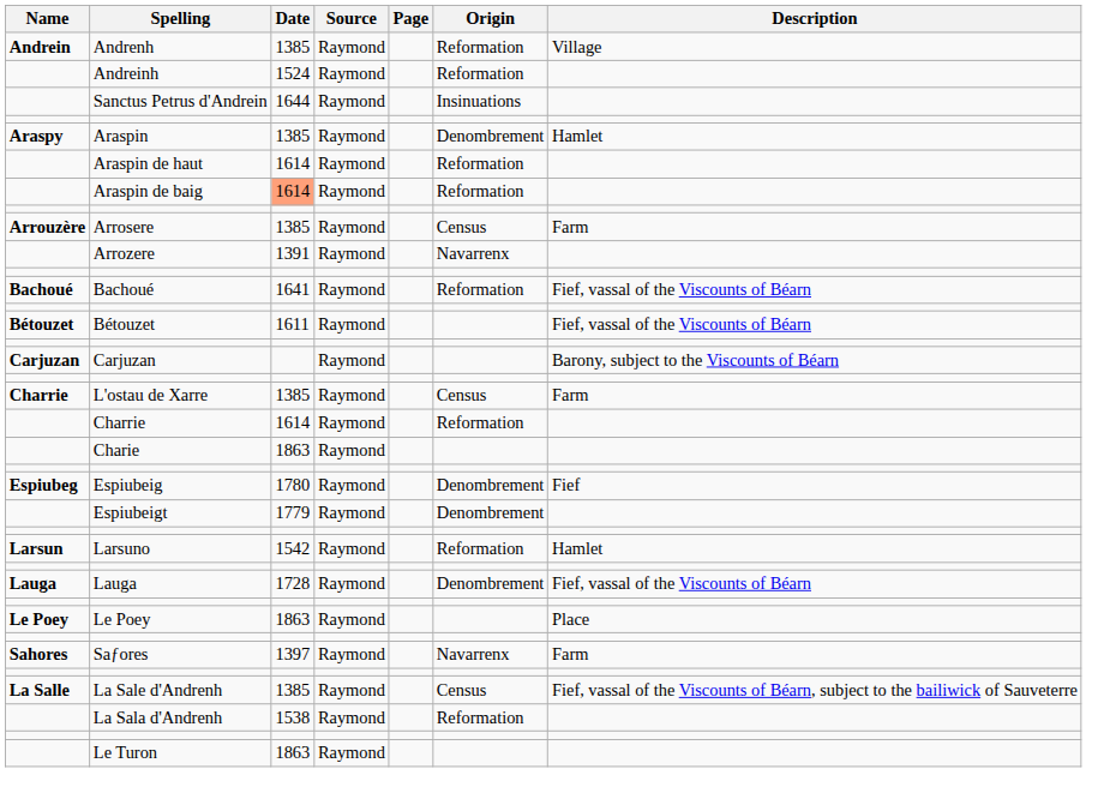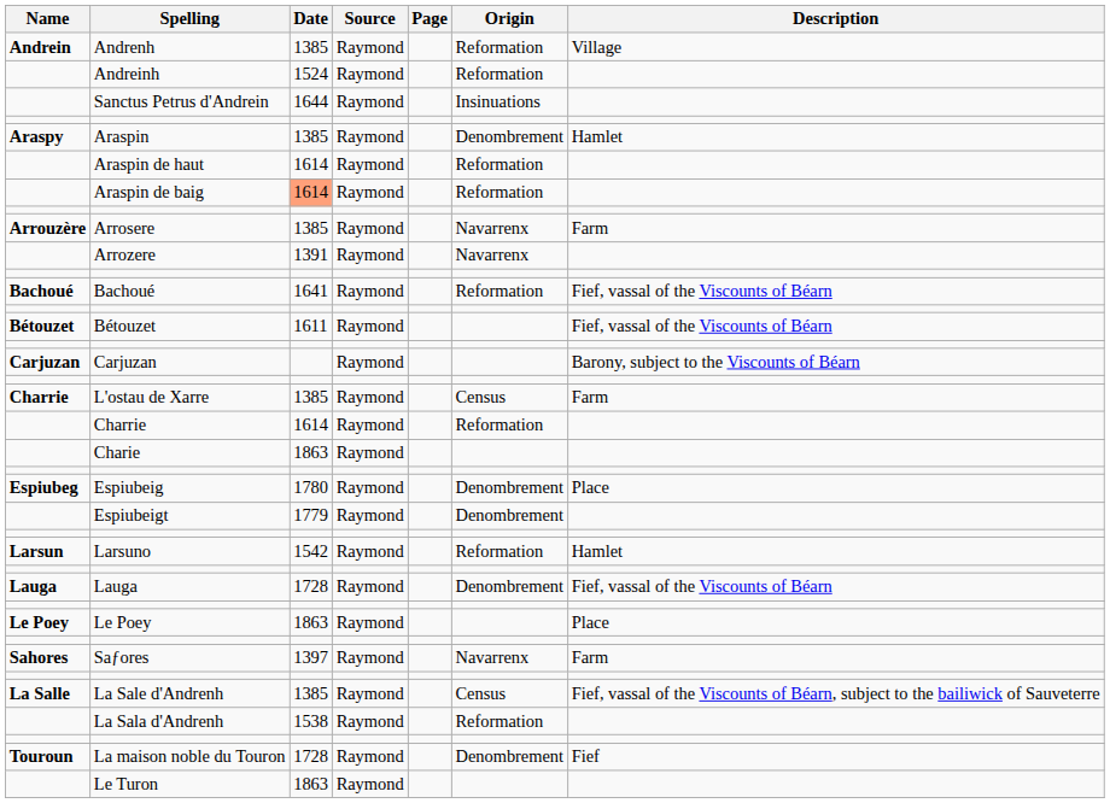 <table class="wikitable">
 <tr>
 <th>Name</th>
 <th>Spelling</th>
 <th>Date</th>
 <th>Source</th>
 <th>Page</th>
 <th>Origin</th>
 <th>Description</th>
 </tr>
 <tr>
 <td><strong>Andrein</strong></td>
 <td>Andrenh</td>
 <td>1385</td>
 <td>Raymond</td>
 <td></td>
 <td>Reformation</td>
 <td>Village</td>
 </tr>
 <tr>
 <td></td>
 <td>Andreinh</td>
 <td>1524</td>
 <td>Raymond</td>
 <td></td>
 <td>Reformation</td>
 <td></td>
 </tr>
 <tr>
 <td></td>
 <td>Sanctus Petrus d'Andrein</td>
 <td>1644</td>
 <td>Raymond</td>
 <td></td>
 <td>Insinuations</td>
 <td></td>
 </tr>
 <tr>
 <td></td>
 <td></td>
 <td></td>
 <td></td>
 <td></td>
 <td></td>
 <td></td>
 </tr>
 <tr>
 <td><strong>Araspy</strong></td>
 <td>Araspin</td>
 <td>1385</td>
 <td>Raymond</td>
 <td></td>
 <td>Denombrement</td>
 <td>Hamlet</td>
 </tr>
 <tr>
 <td></td>
 <td>Araspin de haut</td>
 <td>1614</td>
 <td>Raymond</td>
 <td></td>
 <td>Reformation</td>
 <td></td>
 </tr>
 <tr>
 <td></td>
 <td>Araspin de baig</td>
 <td style="background: lightsalmon;">1614</td>
 <td>Raymond</td>
 <td></td>
 <td>Reformation</td>
 <td></td>
 </tr>
 <tr>
 <td></td>
 <td></td>
 <td></td>
 <td></td>
 <td></td>
 <td></td>
 <td></td>
 </tr>
 <tr>
 <td><strong>Arrouzère</strong></td>
 <td>Arrosere</td>
 <td>1385</td>
 <td>Raymond</td>
 <td></td>
-<td>Census</td>
+<td>Navarrenx</td>
 <td>Farm</td>
 </tr>
 <tr>
 <td></td>
 <td>Arrozere</td>
 <td>1391</td>
 <td>Raymond</td>
 <td></td>
 <td>Navarrenx</td>
 <td></td>
 </tr>
 <tr>
 <td></td>
 <td></td>
 <td></td>
 <td></td>
 <td></td>
 <td></td>
 <td></td>
 </tr>
 <tr>
 <td><strong>Bachoué</strong></td>
 <td>Bachoué</td>
 <td>1641</td>
 <td>Raymond</td>
 <td></td>
 <td>Reformation</td>
 <td>Fief, vassal of the <a href='#'>Viscounts of Béarn</a></td>
 </tr>
 <tr>
 <td></td>
 <td></td>
 <td></td>
 <td></td>
 <td></td>
 <td></td>
 <td></td>
 </tr>
 <tr>
 <td><strong>Bétouzet</strong></td>
 <td>Bétouzet</td>
 <td>1611</td>
 <td>Raymond</td>
 <td></td>
 <td></td>
 <td>Fief, vassal of the <a href='#'>Viscounts of Béarn</a></td>
 </tr>
 <tr>
 <td></td>
 <td></td>
 <td></td>
 <td></td>
 <td></td>
 <td></td>
 <td></td>
 </tr>
 <tr>
 <td><strong>Carjuzan</strong></td>
 <td>Carjuzan</td>
 <td></td>
 <td>Raymond</td>
 <td></td>
 <td></td>
 <td>Barony, subject to the <a href='#'>Viscounts of Béarn</a></td>
 </tr>
 <tr>
 <td></td>
 <td></td>
 <td></td>
 <td></td>
 <td></td>
 <td></td>
 <td></td>
 </tr>
 <tr>
 <td><strong>Charrie</strong></td>
 <td>L'ostau de Xarre</td>
 <td>1385</td>
 <td>Raymond</td>
 <td></td>
 <td>Census</td>
 <td>Farm</td>
 </tr>
 <tr>
 <td></td>
 <td>Charrie</td>
 <td>1614</td>
 <td>Raymond</td>
 <td></td>
 <td>Reformation</td>
 <td></td>
 </tr>
 <tr>
 <td></td>
 <td>Charie</td>
 <td>1863</td>
 <td>Raymond</td>
 <td></td>
 <td></td>
 <td></td>
 </tr>
 <tr>
 <td></td>
 <td></td>
 <td></td>
 <td></td>
 <td></td>
 <td></td>
 <td></td>
 </tr>
 <tr>
 <td><strong>Espiubeg</strong></td>
 <td>Espiubeig</td>
 <td>1780</td>
 <td>Raymond</td>
 <td></td>
 <td>Denombrement</td>
-<td>Fief</td>
+<td>Place</td>
 </tr>
 <tr>
 <td></td>
 <td>Espiubeigt</td>
 <td>1779</td>
 <td>Raymond</td>
 <td></td>
 <td>Denombrement</td>
 <td></td>
 </tr>
 <tr>
 <td></td>
 <td></td>
 <td></td>
 <td></td>
 <td></td>
 <td></td>
 <td></td>
 </tr>
 <tr>
 <td><strong>Larsun</strong></td>
 <td>Larsuno</td>
 <td>1542</td>
 <td>Raymond</td>
 <td></td>
 <td>Reformation</td>
 <td>Hamlet</td>
 </tr>
 <tr>
 <td></td>
 <td></td>
 <td></td>
 <td></td>
 <td></td>
 <td></td>
 <td></td>
 </tr>
 <tr>
 <td><strong>Lauga</strong></td>
 <td>Lauga</td>
 <td>1728</td>
 <td>Raymond</td>
 <td></td>
 <td>Denombrement</td>
 <td>Fief, vassal of the <a href='#'>Viscounts of Béarn</a></td>
 </tr>
 <tr>
 <td></td>
 <td></td>
 <td></td>
 <td></td>
 <td></td>
 <td></td>
 <td></td>
 </tr>
 <tr>
 <td><strong>Le Poey</strong></td>
 <td>Le Poey</td>
 <td>1863</td>
 <td>Raymond</td>
 <td></td>
 <td></td>
 <td>Place</td>
 </tr>
 <tr>
 <td></td>
 <td></td>
 <td></td>
 <td></td>
 <td></td>
 <td></td>
 <td></td>
 </tr>
 <tr>
 <td><strong>Sahores</strong></td>
 <td>Saƒores</td>
 <td>1397</td>
 <td>Raymond</td>
 <td></td>
 <td>Navarrenx</td>
 <td>Farm</td>
 </tr>
 <tr>
 <td></td>
 <td></td>
 <td></td>
 <td></td>
 <td></td>
 <td></td>
 <td></td>
 </tr>
 <tr>
 <td><strong>La Salle</strong></td>
 <td>La Sale d'Andrenh</td>
 <td>1385</td>
 <td>Raymond</td>
 <td></td>
 <td>Census</td>
 <td>Fief, vassal of the <a href='#'>Viscounts of Béarn</a>, subject to the <a href='#'>bailiwick</a> of Sauveterre</td>
 </tr>
 <tr>
 <td></td>
 <td>La Sala d'Andrenh</td>
 <td>1538</td>
 <td>Raymond</td>
 <td></td>
 <td>Reformation</td>
 <td></td>
 </tr>
 <tr>
 <td></td>
 <td></td>
 <td></td>
 <td></td>
 <td></td>
 <td></td>
 <td></td>
 </tr>
 <tr>
+<td><strong>Touroun</strong></td>
+<td>La maison noble du Touron</td>
+<td>1728</td>
+<td>Raymond</td>
+<td></td>
+<td>Denombrement</td>
+<td>Fief</td>
+</tr>
+<tr>
 <td></td>
 <td>Le Turon</td>
 <td>1863</td>
 <td>Raymond</td>
 <td></td>
 <td></td>
 <td></td>
 </tr>
 </table>
